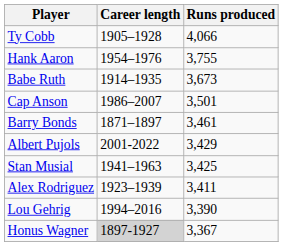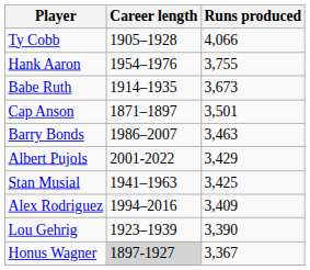 <table class="wikitable">
 <tr>
 <th>Player</th>
 <th>Career length</th>
 <th>Runs produced</th>
 </tr>
 <tr>
 <td><a href='#'>Ty Cobb</a></td>
 <td>1905–1928</td>
 <td>4,066</td>
 </tr>
 <tr>
 <td><a href='#'>Hank Aaron</a></td>
 <td>1954–1976</td>
 <td>3,755</td>
 </tr>
 <tr>
 <td><a href='#'>Babe Ruth</a></td>
 <td>1914–1935</td>
 <td>3,673</td>
 </tr>
 <tr>
 <td><a href='#'>Cap Anson</a></td>
-<td>1986–2007</td>
+<td>1871–1897</td>
 <td>3,501</td>
 </tr>
 <tr>
 <td><a href='#'>Barry Bonds</a></td>
-<td>1871–1897</td>
-<td>3,461</td>
+<td>1986–2007</td>
+<td>3,463</td>
 </tr>
 <tr>
 <td><a href='#'>Albert Pujols</a></td>
 <td>2001-2022</td>
 <td>3,429</td>
 </tr>
 <tr>
 <td><a href='#'>Stan Musial</a></td>
 <td>1941–1963</td>
 <td>3,425</td>
 </tr>
 <tr>
 <td><a href='#'>Alex Rodriguez</a></td>
-<td>1923–1939</td>
-<td>3,411</td>
+<td>1994–2016</td>
+<td>3,409</td>
 </tr>
 <tr>
 <td><a href='#'>Lou Gehrig</a></td>
-<td>1994–2016</td>
+<td>1923–1939</td>
 <td>3,390</td>
 </tr>
 <tr>
 <td><a href='#'>Honus Wagner</a></td>
 <td style="background: lightgrey;">1897-1927</td>
 <td>3,367</td>
 </tr>
 </table>
